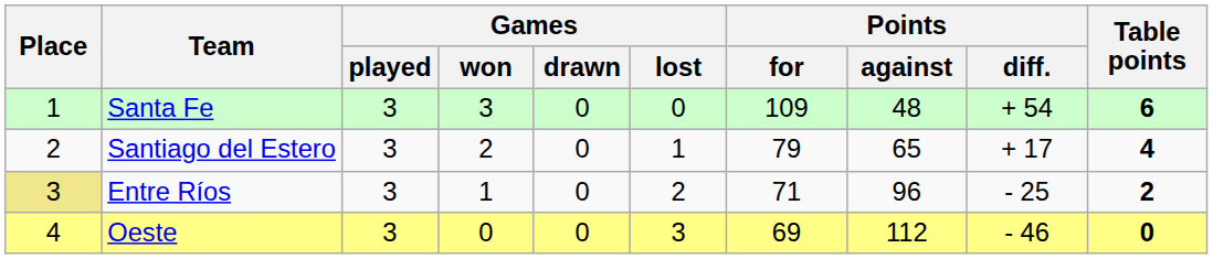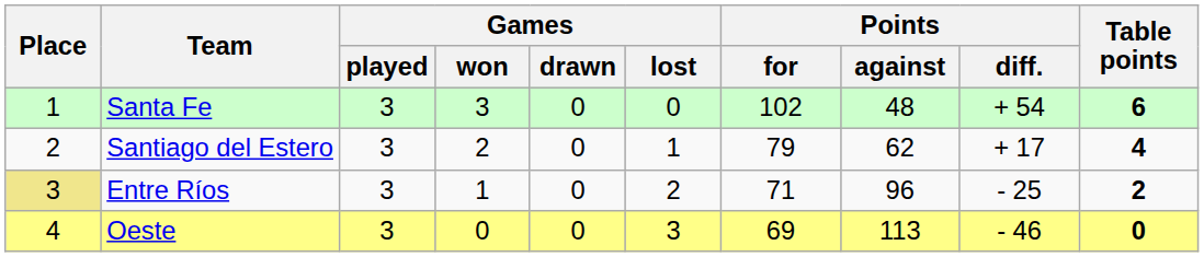 <table class="wikitable">
 <tr>
 <th rowspan=2 width="8%">Place</th>
 <th rowspan=2 width="20%">Team</th>
 <th colspan=4 width="32%">Games</th>
 <th colspan=3 width="30%">Points</th>
 <th rowspan=2 width="10%">Table<br>points</th>
 </tr>
 <tr>
 <th width="8%">played</th>
 <th width="8%">won</th>
 <th width="8%">drawn</th>
 <th width="8%">lost</th>
 <th width="10%">for</th>
 <th width="10%">against</th>
 <th width="10%">diff.</th>
 </tr>
 <tr align=center style="background: #ccffcc;">
 <td>1</td>
 <td align=left><a href='#'>Santa Fe</a></td>
 <td>3</td>
 <td>3</td>
 <td>0</td>
 <td>0</td>
-<td>109</td>
+<td>102</td>
 <td>48</td>
 <td>+ 54</td>
 <td><strong>6</strong></td>
 </tr>
 <tr align=center>
 <td>2</td>
 <td align=left><a href='#'>Santiago del Estero</a></td>
 <td>3</td>
 <td>2</td>
 <td>0</td>
 <td>1</td>
 <td>79</td>
-<td>65</td>
+<td>62</td>
 <td>+ 17</td>
 <td><strong>4</strong></td>
 </tr>
 <tr align=center>
 <td style="background: khaki;">3</td>
 <td align=left><a href='#'>Entre Ríos</a></td>
 <td>3</td>
 <td>1</td>
 <td>0</td>
 <td>2</td>
 <td>71</td>
 <td>96</td>
 <td>- 25</td>
 <td><strong>2</strong></td>
 </tr>
 <tr align=center style="background: #FFFF88;">
 <td>4</td>
 <td align=left><a href='#'>Oeste</a></td>
 <td>3</td>
 <td>0</td>
 <td>0</td>
 <td>3</td>
 <td>69</td>
-<td>112</td>
+<td>113</td>
 <td>- 46</td>
 <td><strong>0</strong></td>
 </tr>
 </table>
